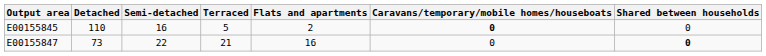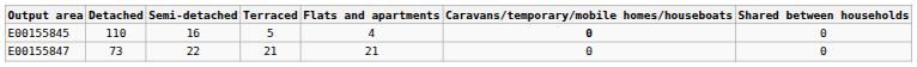 <table class="wikitable" border=yes>
 <tr>
 <th>Output area</th>
 <th>Detached</th>
 <th>Semi-detached</th>
 <th>Terraced</th>
 <th>Flats and apartments</th>
 <th>Caravans/temporary/mobile homes/houseboats</th>
 <th>Shared between households</th>
 </tr>
 <tr>
 <td>E00155845</td>
 <td style="text-align:center;">110</td>
 <td style="text-align:center;">16</td>
 <td style="text-align:center;">5</td>
-<td style="text-align:center;">2</td>
+<td style="text-align:center;">4</td>
 <td style="text-align:center;"><strong>0</strong></td>
 <td style="text-align:center;">0</td>
 </tr>
 <tr>
 <td>E00155847</td>
 <td style="text-align:center;">73</td>
 <td style="text-align:center;">22</td>
 <td style="text-align:center;">21</td>
-<td style="text-align:center;">16</td>
+<td style="text-align:center;">21</td>
 <td style="text-align:center;">0</td>
-<td style="text-align:center;"><strong>0</strong></td>
+<td style="text-align:center;">0</td>
 </tr>
 </table>
